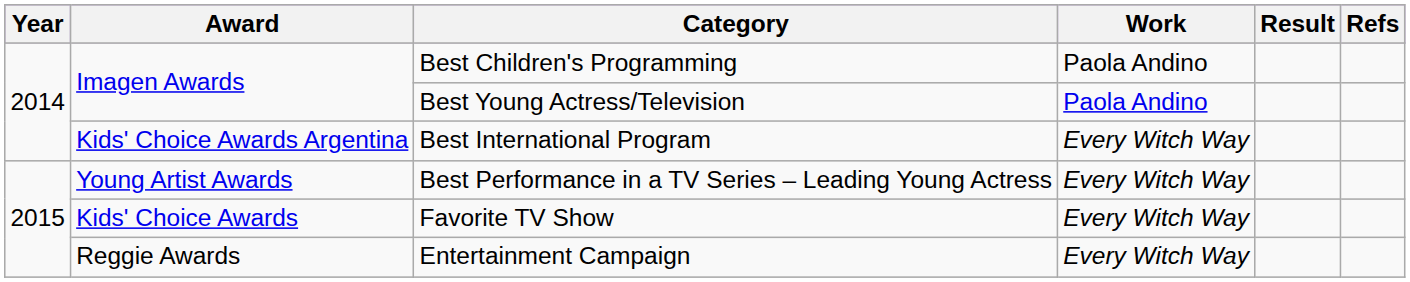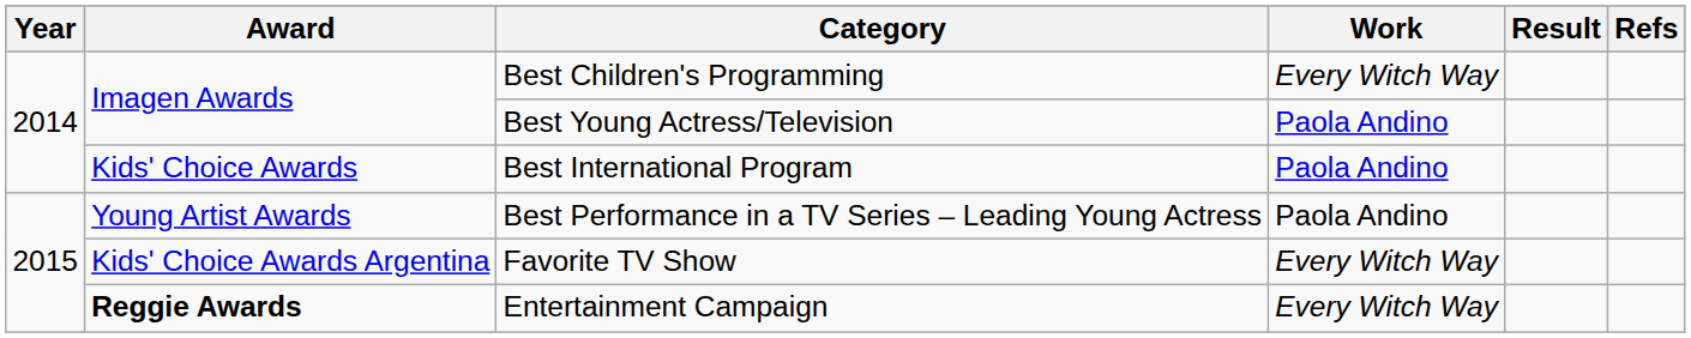 <table class="wikitable">
 <tr style="background:#96c; text-align:center;">
 <th>Year</th>
 <th>Award</th>
 <th>Category</th>
 <th>Work</th>
 <th>Result</th>
 <th>Refs</th>
 </tr>
 <tr>
 <td rowspan="3">2014</td>
 <td rowspan="2"><a href='#'>Imagen Awards</a></td>
 <td>Best Children's Programming</td>
-<td>Paola Andino</td>
+<td><em>Every Witch Way</em></td>
 <td></td>
 <td style="text-align:center;"></td>
 </tr>
 <tr>
 <td>Best Young Actress/Television</td>
 <td><a href='#'>Paola Andino</a></td>
 <td></td>
 <td style="text-align:center;"></td>
 </tr>
 <tr>
-<td><a href='#'>Kids' Choice Awards Argentina</a></td>
+<td><a href='#'>Kids' Choice Awards</a></td>
 <td>Best International Program</td>
-<td><em>Every Witch Way</em></td>
+<td><a href='#'>Paola Andino</a></td>
 <td></td>
 <td style="text-align:center;"></td>
 </tr>
 <tr>
 <td rowspan="3">2015</td>
 <td><a href='#'>Young Artist Awards</a></td>
 <td>Best Performance in a TV Series – Leading Young Actress</td>
-<td><em>Every Witch Way</em></td>
+<td>Paola Andino</td>
 <td></td>
 <td style="text-align:center;"></td>
 </tr>
 <tr>
-<td><a href='#'>Kids' Choice Awards</a></td>
+<td><a href='#'>Kids' Choice Awards Argentina</a></td>
 <td>Favorite TV Show</td>
 <td><em>Every Witch Way</em></td>
 <td></td>
 <td style="text-align:center;"></td>
 </tr>
 <tr>
-<td>Reggie Awards</td>
+<td><strong>Reggie Awards</strong></td>
 <td>Entertainment Campaign</td>
 <td><em>Every Witch Way</em></td>
 <td></td>
 <td style="text-align:center;"></td>
 </tr>
 </table>
